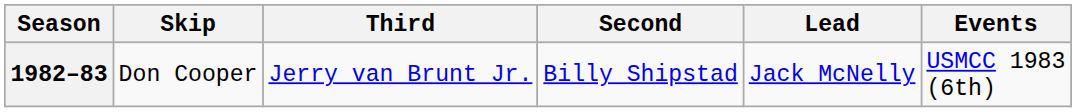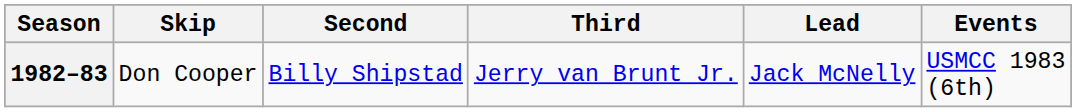 <table class="wikitable">
 <tr>
 <th scope="col">Season</th>
 <th scope="col">Skip</th>
+<th scope="col">Second</th>
 <th scope="col">Third</th>
-<th scope="col">Second</th>
 <th scope="col">Lead</th>
 <th scope="col">Events</th>
 </tr>
 <tr>
 <th scope="row">1982–83</th>
 <td>Don Cooper</td>
+<td><a href='#'>Billy Shipstad</a></td>
 <td><a href='#'>Jerry van Brunt Jr.</a></td>
-<td><a href='#'>Billy Shipstad</a></td>
 <td><a href='#'>Jack McNelly</a></td>
 <td><a href='#'>USMCC</a> 1983 <br> (6th)</td>
 </tr>
 </table>
